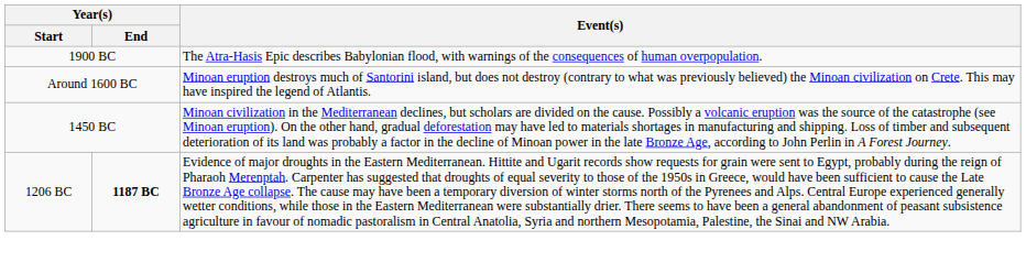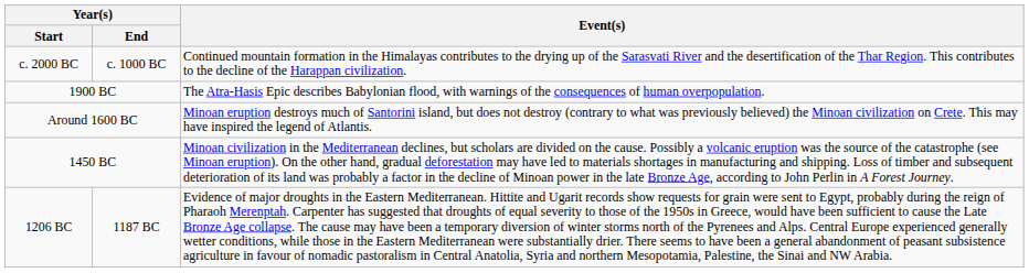 <table class="wikitable">
 <tr>
 <th colspan="2">Year(s)</th>
 <th rowspan="2">Event(s)</th>
 </tr>
 <tr>
 <th style="width:100px;">Start</th>
 <th style="width:100px;">End</th>
+</tr>
+<tr>
+<td style="text-align:center;">c. 2000 BC</td>
+<td style="text-align:center;">c. 1000 BC</td>
+<td>Continued mountain formation in the Himalayas contributes to the drying up of the <a href='#'>Sarasvati River</a> and the desertification of the <a href='#'>Thar Region</a>.  This contributes to the decline of the <a href='#'>Harappan civilization</a>.</td>
 </tr>
 <tr>
 <td colspan="2" style="text-align:center;">1900 BC</td>
 <td>The <a href='#'>Atra-Hasis</a> Epic describes Babylonian flood, with warnings of the <a href='#'>consequences</a> of <a href='#'>human overpopulation</a>.</td>
 </tr>
 <tr>
 <td colspan="2" style="text-align:center;">Around 1600 BC</td>
 <td><a href='#'>Minoan eruption</a> destroys much of <a href='#'>Santorini</a> island, but does not destroy (contrary to what was previously believed) the <a href='#'>Minoan civilization</a> on <a href='#'>Crete</a>.  This may have inspired the legend of Atlantis.</td>
 </tr>
 <tr>
 <td colspan="2" style="text-align:center;">1450 BC</td>
 <td><a href='#'>Minoan civilization</a> in the <a href='#'>Mediterranean</a> declines, but scholars are divided on the cause.  Possibly a <a href='#'>volcanic eruption</a> was the source of the catastrophe (see <a href='#'>Minoan eruption</a>). On the other hand, gradual <a href='#'>deforestation</a> may have led to materials shortages in manufacturing and shipping.  Loss of timber and subsequent deterioration of its land was probably a factor in the decline of Minoan power in the late <a href='#'>Bronze Age</a>, according to John Perlin in <em>A Forest Journey</em>.</td>
 </tr>
 <tr>
 <td style="text-align:center;">1206 BC</td>
-<td style="text-align:center;"><strong>1187 BC</strong></td>
+<td style="text-align:center;">1187 BC</td>
 <td>Evidence of major droughts in the Eastern Mediterranean.  Hittite and Ugarit records show requests for grain were sent to Egypt, probably during the reign of Pharaoh <a href='#'>Merenptah</a>.  Carpenter has suggested that droughts of equal severity to those of the 1950s in Greece, would have been sufficient to cause the Late <a href='#'>Bronze Age collapse</a>.  The cause may have been a temporary diversion of winter storms north of the Pyrenees and Alps.  Central Europe experienced generally wetter conditions, while those in the Eastern Mediterranean were substantially drier.  There seems to have been a general abandonment of peasant subsistence agriculture in favour of nomadic pastoralism in Central Anatolia, Syria and northern Mesopotamia, Palestine, the Sinai and NW Arabia.</td>
 </tr>
 </table>
